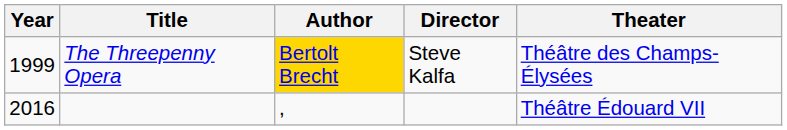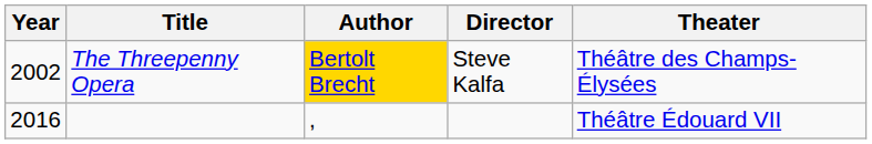 <table class="wikitable">
 <tr>
 <th>Year</th>
 <th>Title</th>
 <th>Author</th>
 <th>Director</th>
 <th>Theater</th>
 </tr>
 <tr>
-<td>1999</td>
+<td>2002</td>
 <td><em><a href='#'>The Threepenny Opera</a></em></td>
 <td style="background: gold;"><a href='#'>Bertolt Brecht</a></td>
 <td>Steve Kalfa</td>
 <td><a href='#'>Théâtre des Champs-Élysées</a></td>
 </tr>
 <tr>
 <td>2016</td>
 <td><em></em></td>
 <td>,<br></td>
 <td></td>
 <td><a href='#'>Théâtre Édouard VII</a></td>
 </tr>
 </table>
